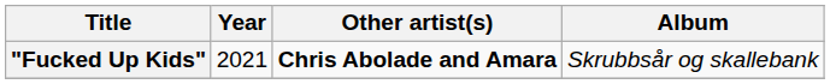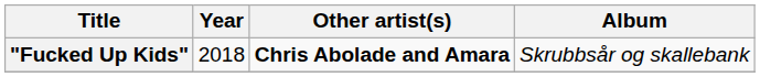 <table class="wikitable plainrowheaders" style="text-align:center;">
 <tr>
 <th>Title</th>
 <th>Year</th>
 <th>Other artist(s)</th>
 <th>Album</th>
 </tr>
 <tr>
 <th scope="row">"Fucked Up Kids"</th>
-<td>2021</td>
+<td>2018</td>
 <td><strong>Chris Abolade and Amara</strong></td>
 <td><em>Skrubbsår og skallebank</em></td>
 </tr>
 <tr>
 </tr>
 </table>
